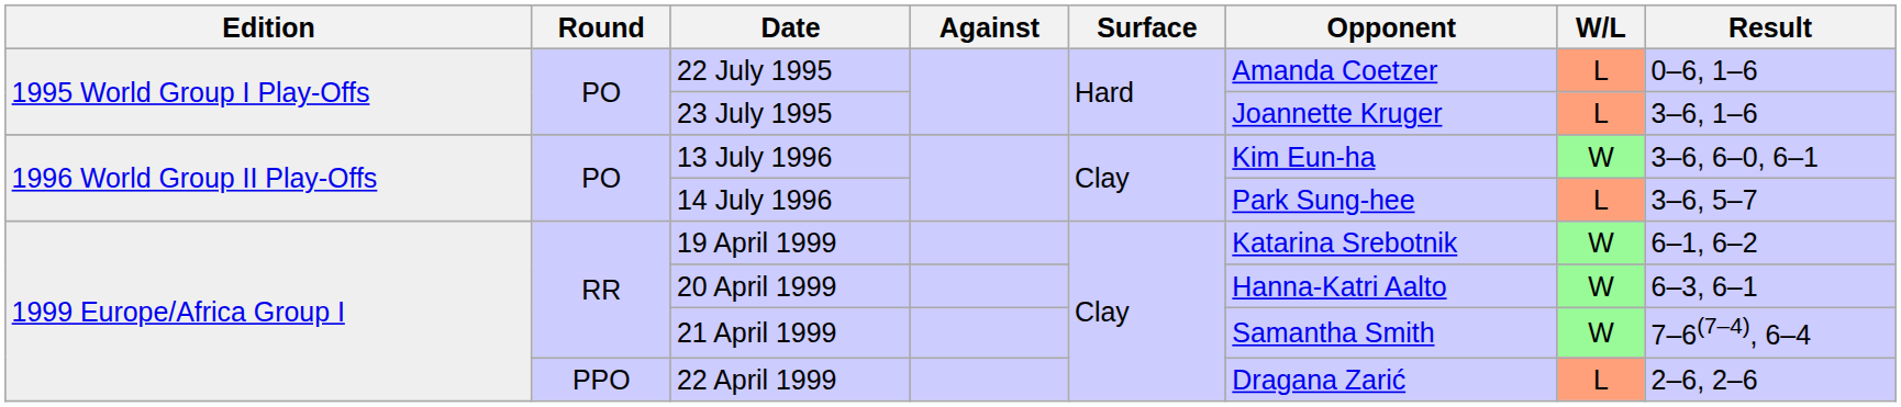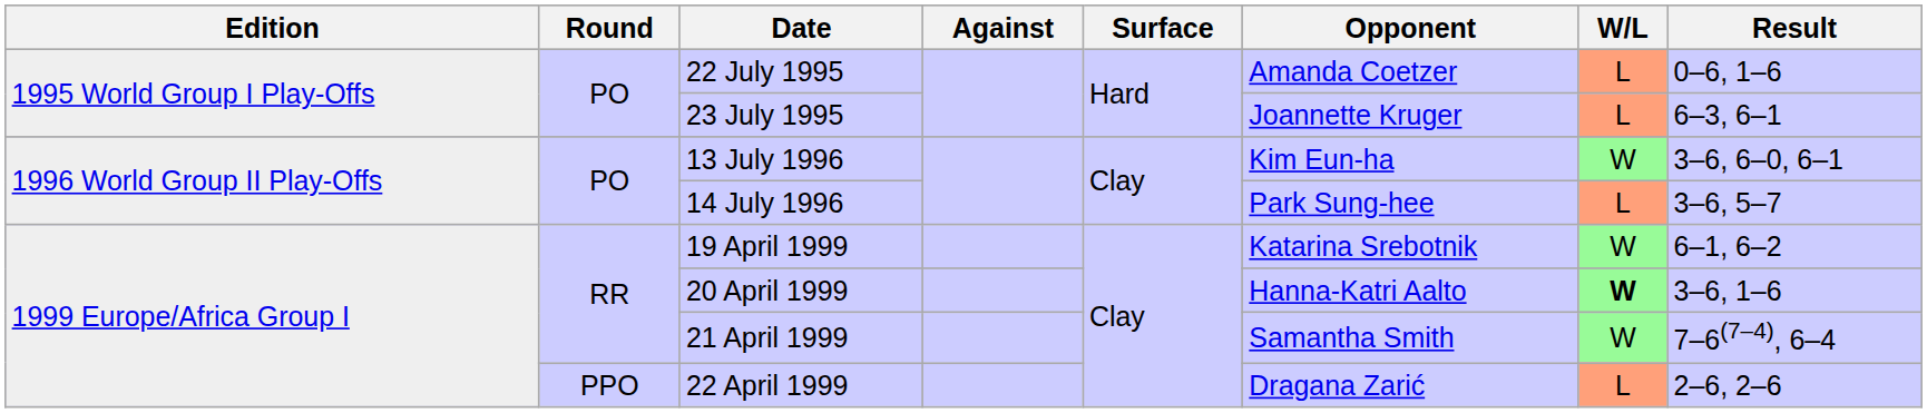 <table class="wikitable" style="font-size:95%;" width="1050">
 <tr>
 <th>Edition</th>
 <th>Round</th>
 <th>Date</th>
 <th>Against</th>
 <th>Surface</th>
 <th>Opponent</th>
 <th>W/L</th>
 <th>Result</th>
 </tr>
 <tr bgcolor="#CCCCFF">
 <td bgcolor=#efefef rowspan=2><a href='#'>1995 World Group I Play-Offs</a></td>
 <td align=center rowspan=2>PO</td>
 <td>22 July 1995</td>
 <td rowspan=2></td>
 <td rowspan=2>Hard</td>
 <td> <a href='#'>Amanda Coetzer</a></td>
 <td bgcolor=#FFA07A align=center>L</td>
 <td>0–6, 1–6</td>
 </tr>
 <tr bgcolor="#CCCCFF">
 <td>23 July 1995</td>
 <td> <a href='#'>Joannette Kruger</a></td>
 <td bgcolor=#FFA07A align=center>L</td>
-<td>3–6, 1–6</td>
+<td>6–3, 6–1</td>
 </tr>
 <tr bgcolor="#CCCCFF">
 <td bgcolor=#efefef rowspan=2><a href='#'>1996 World Group II Play-Offs</a></td>
 <td align=center rowspan=2>PO</td>
 <td>13 July 1996</td>
 <td rowspan=2></td>
 <td rowspan=2>Clay</td>
 <td> <a href='#'>Kim Eun-ha</a></td>
 <td bgcolor=#98FB98 align=center>W</td>
 <td>3–6, 6–0, 6–1</td>
 </tr>
 <tr bgcolor="#CCCCFF">
 <td>14 July 1996</td>
 <td> <a href='#'>Park Sung-hee</a></td>
 <td bgcolor=#FFA07A align=center>L</td>
 <td>3–6, 5–7</td>
 </tr>
 <tr bgcolor="#CCCCFF">
 <td bgcolor=#efefef rowspan=4><a href='#'>1999 Europe/Africa Group I</a></td>
 <td align=center rowspan=3>RR</td>
 <td>19 April 1999</td>
 <td></td>
 <td rowspan=4>Clay</td>
 <td> <a href='#'>Katarina Srebotnik</a></td>
 <td bgcolor=#98FB98 align=center>W</td>
 <td>6–1, 6–2</td>
 </tr>
 <tr bgcolor="#CCCCFF">
 <td>20 April 1999</td>
 <td></td>
 <td> <a href='#'>Hanna-Katri Aalto</a></td>
-<td bgcolor=#98FB98 align=center>W</td>
-<td>6–3, 6–1</td>
+<td bgcolor=#98FB98 align=center><strong>W</strong></td>
+<td>3–6, 1–6</td>
 </tr>
 <tr bgcolor="#CCCCFF">
 <td>21 April 1999</td>
 <td></td>
 <td> <a href='#'>Samantha Smith</a></td>
 <td bgcolor=#98FB98 align=center>W</td>
 <td>7–6<sup>(7–4)</sup>, 6–4</td>
 </tr>
 <tr bgcolor="#CCCCFF">
 <td align=center>PPO</td>
 <td>22 April 1999</td>
 <td></td>
 <td> <a href='#'>Dragana Zarić</a></td>
 <td bgcolor=#FFA07A align=center>L</td>
 <td>2–6, 2–6</td>
 </tr>
 </table>
